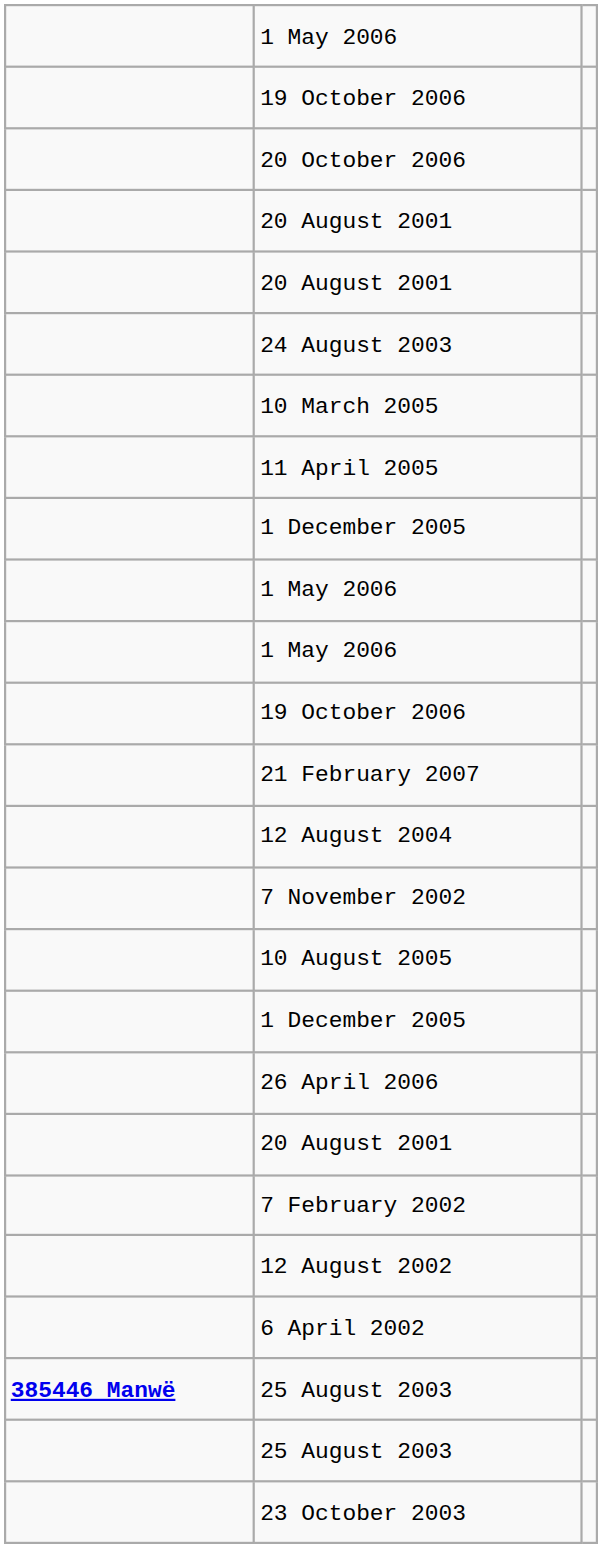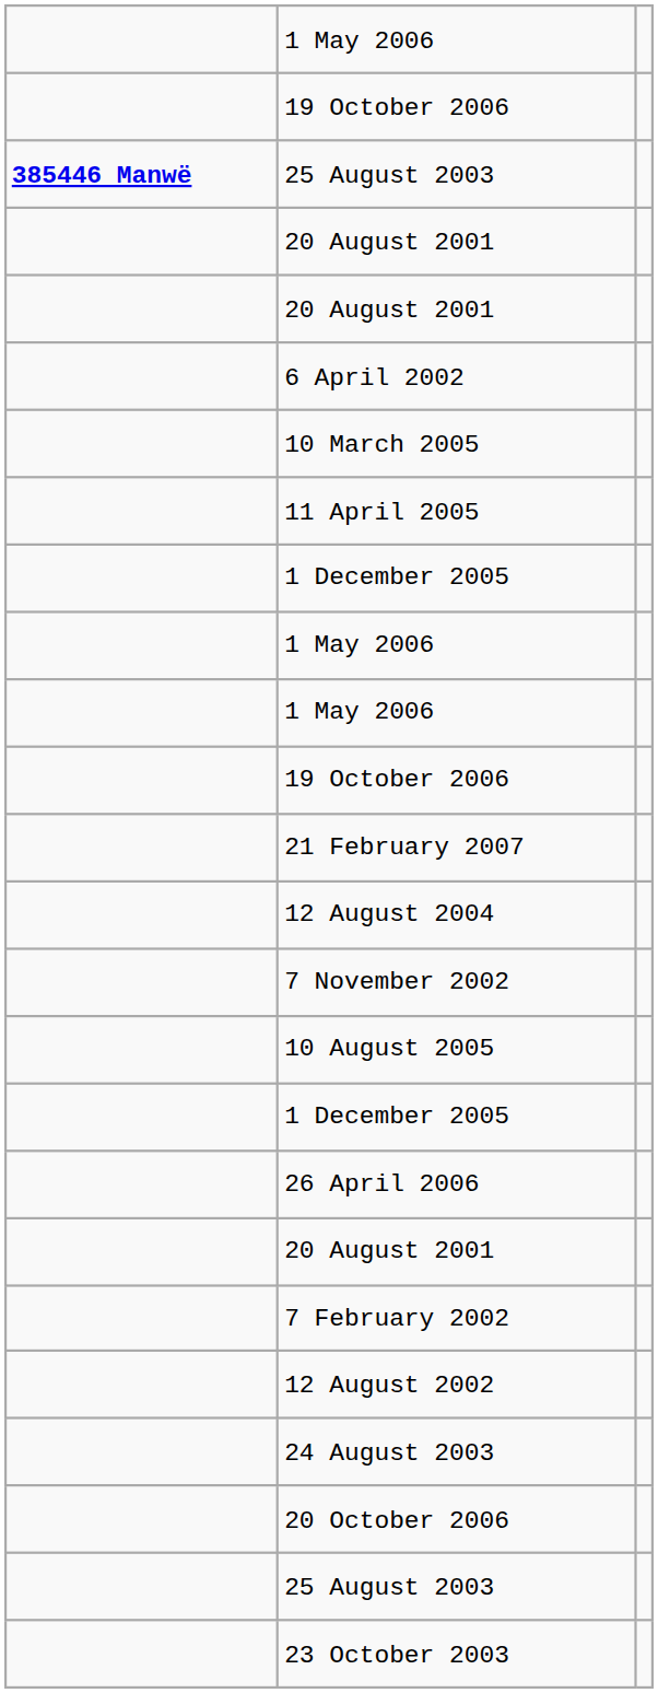 <table class="wikitable" style="font-size: 80%; float: left; width: 26em; margin-right: 1em; height: 700px">
 <tr>
 <td></td>
 <td>1 May 2006</td>
 <td></td>
 </tr>
 <tr>
 <td></td>
 <td>19 October 2006</td>
 <td></td>
 </tr>
 <tr>
-<td></td>
-<td>20 October 2006</td>
+<td><strong><a href='#'>385446 Manwë</a></strong></td>
+<td>25 August 2003</td>
 <td></td>
 </tr>
 <tr>
 <td></td>
 <td>20 August 2001</td>
 <td></td>
 </tr>
 <tr>
 <td></td>
 <td>20 August 2001</td>
 <td></td>
 </tr>
 <tr>
 <td></td>
-<td>24 August 2003</td>
+<td>6 April 2002</td>
 <td></td>
 </tr>
 <tr>
 <td></td>
 <td>10 March 2005</td>
 <td></td>
 </tr>
 <tr>
 <td></td>
 <td>11 April 2005</td>
 <td></td>
 </tr>
 <tr>
 <td></td>
 <td>1 December 2005</td>
 <td></td>
 </tr>
 <tr>
 <td></td>
 <td>1 May 2006</td>
 <td></td>
 </tr>
 <tr>
 <td></td>
 <td>1 May 2006</td>
 <td></td>
 </tr>
 <tr>
 <td></td>
 <td>19 October 2006</td>
 <td></td>
 </tr>
 <tr>
 <td></td>
 <td>21 February 2007</td>
 <td></td>
 </tr>
 <tr>
 <td></td>
 <td>12 August 2004</td>
 <td></td>
 </tr>
 <tr>
 <td></td>
 <td>7 November 2002</td>
 <td></td>
 </tr>
 <tr>
 <td></td>
 <td>10 August 2005</td>
 <td></td>
 </tr>
 <tr>
 <td></td>
 <td>1 December 2005</td>
 <td></td>
 </tr>
 <tr>
 <td></td>
 <td>26 April 2006</td>
 <td></td>
 </tr>
 <tr>
 <td></td>
 <td>20 August 2001</td>
 <td></td>
 </tr>
 <tr>
 <td></td>
 <td>7 February 2002</td>
 <td></td>
 </tr>
 <tr>
 <td></td>
 <td>12 August 2002</td>
 <td></td>
 </tr>
 <tr>
 <td></td>
-<td>6 April 2002</td>
+<td>24 August 2003</td>
 <td></td>
 </tr>
 <tr>
-<td><strong><a href='#'>385446 Manwë</a></strong></td>
-<td>25 August 2003</td>
+<td></td>
+<td>20 October 2006</td>
 <td></td>
 </tr>
 <tr>
 <td></td>
 <td>25 August 2003</td>
 <td></td>
 </tr>
 <tr>
 <td></td>
 <td>23 October 2003</td>
 <td></td>
 </tr>
 </table>
